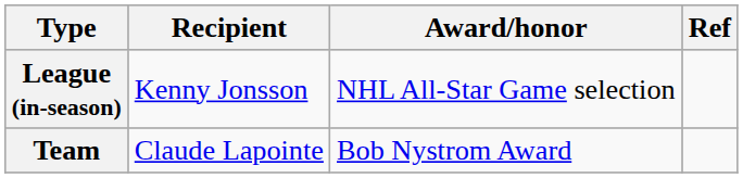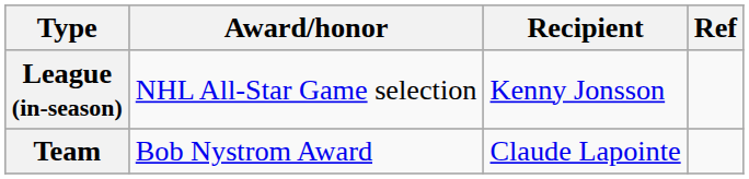 <table class="wikitable">
 <tr>
 <th scope="col">Type</th>
+<th scope="col">Award/honor</th>
 <th scope="col">Recipient</th>
-<th scope="col">Award/honor</th>
 <th scope="col">Ref</th>
 </tr>
 <tr>
 <th scope="row">League<br><small>(in-season)</small></th>
+<td><a href='#'>NHL All-Star Game</a> selection</td>
 <td><a href='#'>Kenny Jonsson</a></td>
-<td><a href='#'>NHL All-Star Game</a> selection</td>
 <td></td>
 </tr>
 <tr>
 <th scope="row">Team</th>
+<td><a href='#'>Bob Nystrom Award</a></td>
 <td><a href='#'>Claude Lapointe</a></td>
-<td><a href='#'>Bob Nystrom Award</a></td>
 <td></td>
 </tr>
 </table>
